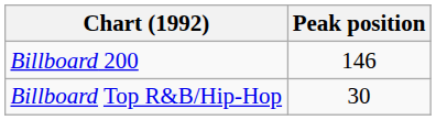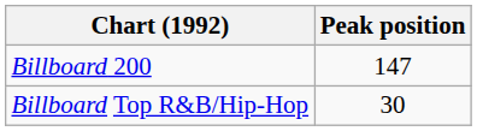 <table class="wikitable">
 <tr>
 <th>Chart (1992)</th>
 <th>Peak position</th>
 </tr>
 <tr>
 <td><a href='#'><em>Billboard</em> 200</a></td>
-<td align="center">146</td>
+<td align="center">147</td>
 </tr>
 <tr>
 <td><em><a href='#'>Billboard</a></em> <a href='#'>Top R&B/Hip-Hop</a></td>
 <td align="center">30</td>
 </tr>
 </table>
